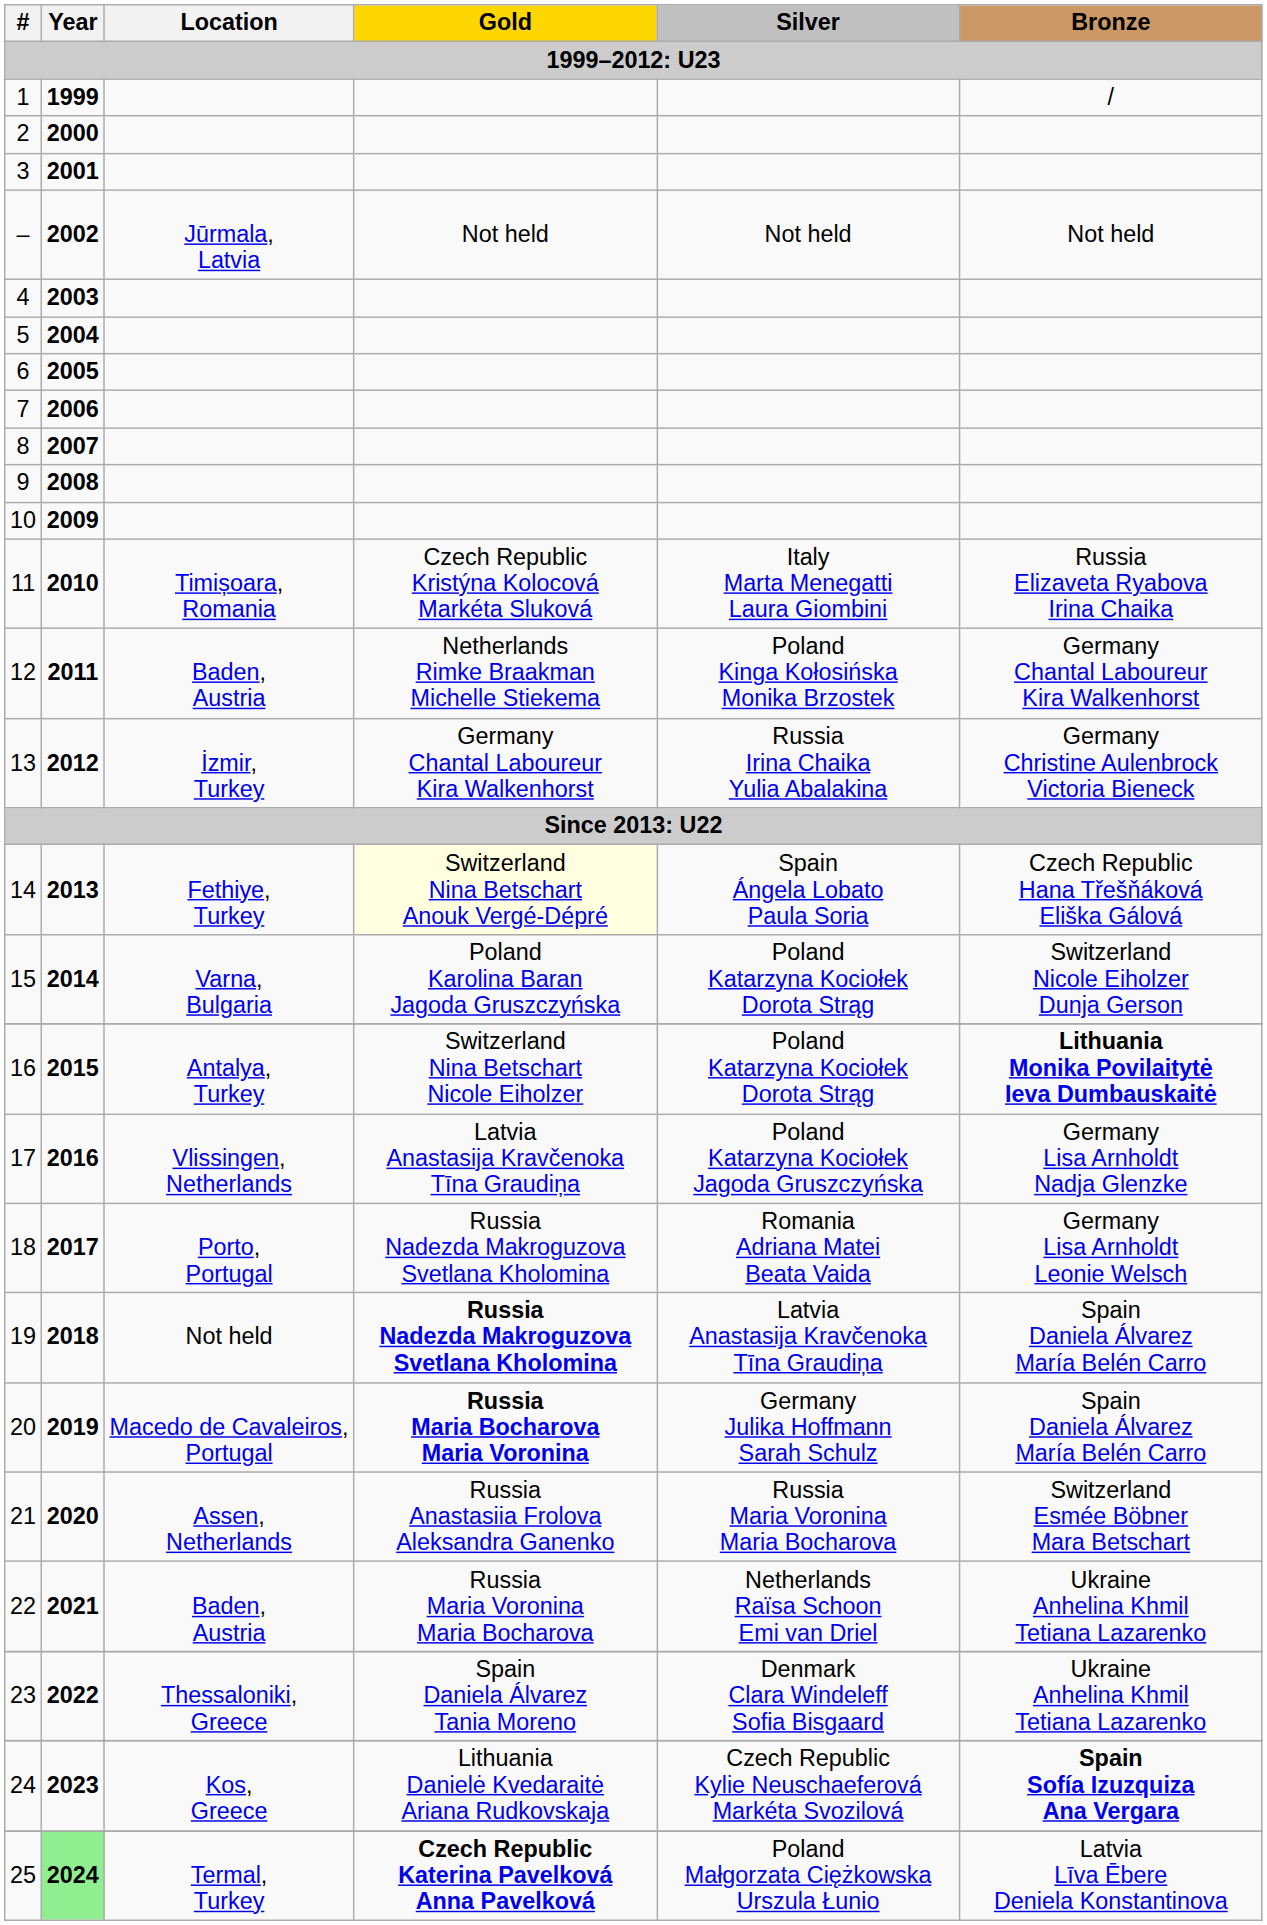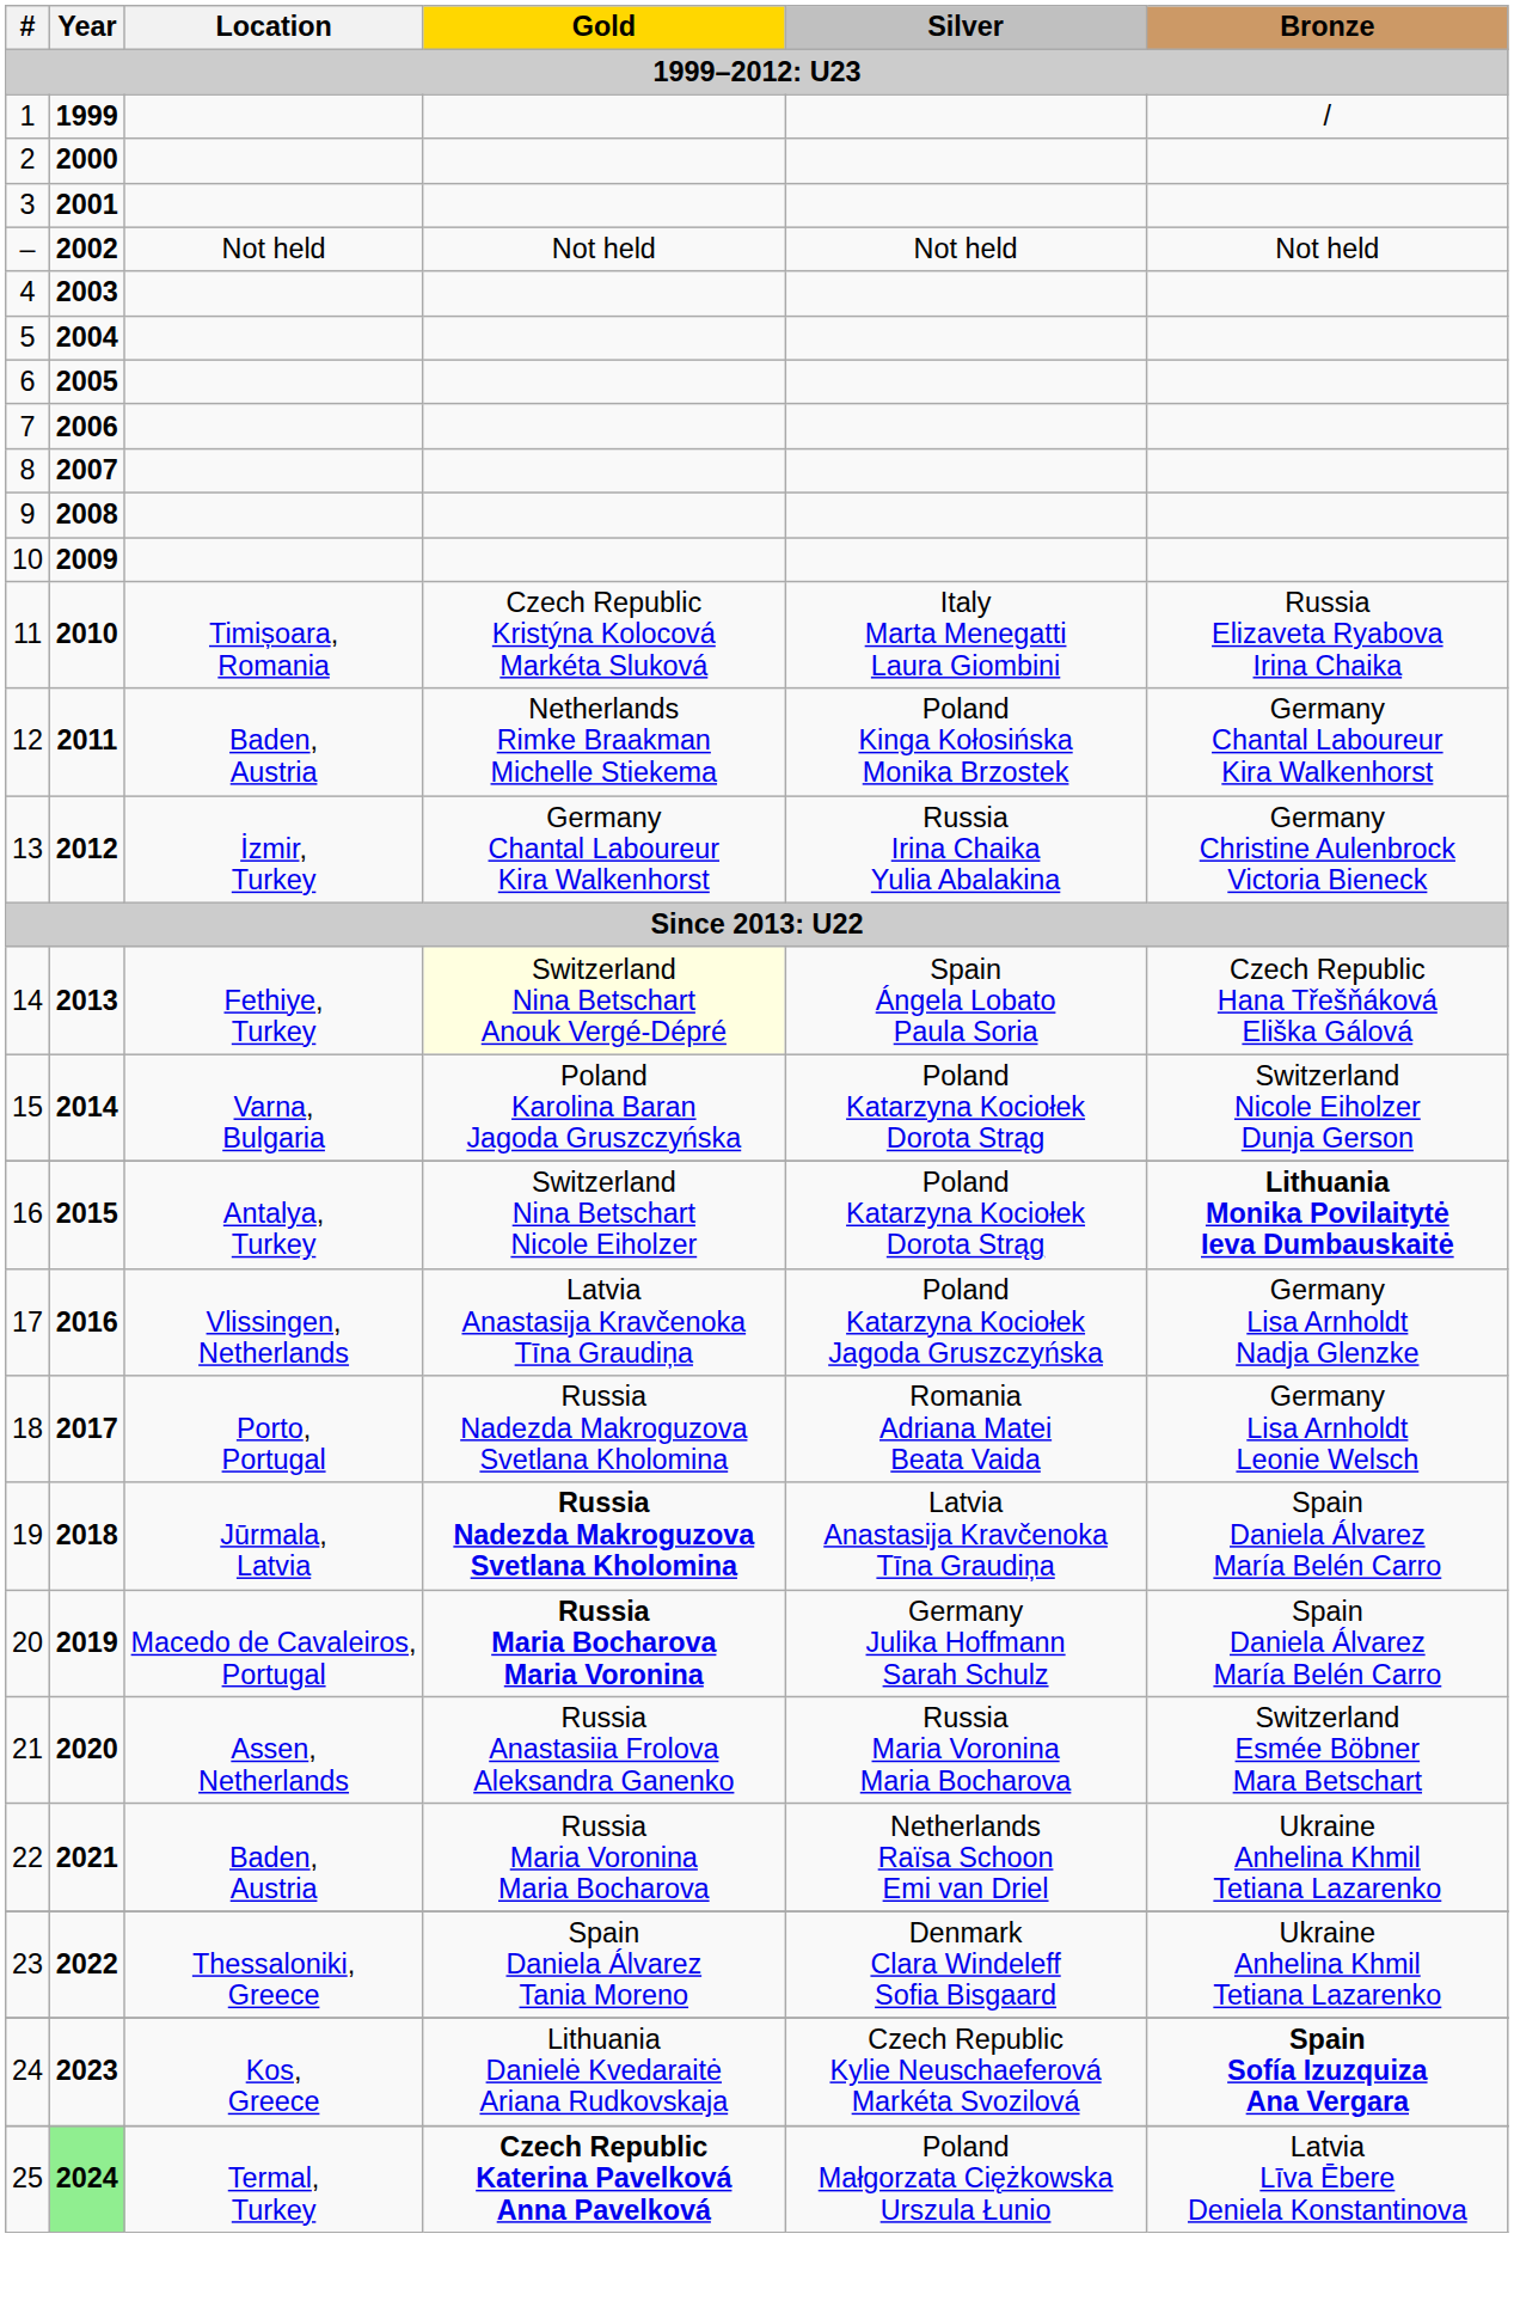 <table class="wikitable">
 <tr>
 <th>#</th>
 <th>Year</th>
 <th>Location</th>
 <th scope=col colspan=1 style="width:200px; background: gold;">Gold</th>
 <th scope=col colspan=1 style="width:200px; background: silver;">Silver</th>
 <th scope=col colspan=1 style="width:200px; background: #cc9966;">Bronze</th>
 </tr>
 <tr>
 <td colspan=6 bgcolor="#cccccc"align=center><strong>1999–2012: U23</strong></td>
 </tr>
 <tr align=center>
 <td>1</td>
 <td><strong>1999</strong></td>
 <td></td>
 <td></td>
 <td></td>
 <td>/</td>
 </tr>
 <tr align=center>
 <td>2</td>
 <td><strong>2000</strong></td>
 <td></td>
 <td></td>
 <td></td>
 <td></td>
 </tr>
 <tr align=center>
 <td>3</td>
 <td><strong>2001</strong></td>
 <td></td>
 <td></td>
 <td></td>
 <td></td>
 </tr>
 <tr align=center>
 <td>–</td>
 <td><strong>2002</strong></td>
-<td><br><a href='#'>Jūrmala</a>,<br><a href='#'>Latvia</a></td>
+<td>Not held</td>
 <td>Not held</td>
 <td>Not held</td>
 <td>Not held</td>
 </tr>
 <tr align=center>
 <td>4</td>
 <td><strong>2003</strong></td>
 <td></td>
 <td></td>
 <td></td>
 <td></td>
 </tr>
 <tr align=center>
 <td>5</td>
 <td><strong>2004</strong></td>
 <td></td>
 <td></td>
 <td></td>
 <td></td>
 </tr>
 <tr align=center>
 <td>6</td>
 <td><strong>2005</strong></td>
 <td></td>
 <td></td>
 <td></td>
 <td></td>
 </tr>
 <tr align=center>
 <td>7</td>
 <td><strong>2006</strong></td>
 <td></td>
 <td></td>
 <td></td>
 <td></td>
 </tr>
 <tr align=center>
 <td>8</td>
 <td><strong>2007</strong></td>
 <td></td>
 <td></td>
 <td></td>
 <td></td>
 </tr>
 <tr align=center>
 <td>9</td>
 <td><strong>2008</strong></td>
 <td></td>
 <td></td>
 <td></td>
 <td></td>
 </tr>
 <tr align=center>
 <td>10</td>
 <td><strong>2009</strong></td>
 <td></td>
 <td></td>
 <td></td>
 <td></td>
 </tr>
 <tr align=center>
 <td>11</td>
 <td><strong>2010</strong></td>
 <td><br><a href='#'>Timișoara</a>,<br><a href='#'>Romania</a></td>
 <td> Czech Republic<br><a href='#'>Kristýna Kolocová</a><br><a href='#'>Markéta Sluková</a></td>
 <td> Italy<br><a href='#'>Marta Menegatti</a><br><a href='#'>Laura Giombini</a></td>
 <td> Russia<br><a href='#'>Elizaveta Ryabova</a><br><a href='#'>Irina Chaika</a></td>
 </tr>
 <tr align=center>
 <td>12</td>
 <td><strong>2011</strong></td>
 <td><br><a href='#'>Baden</a>,<br><a href='#'>Austria</a></td>
 <td> Netherlands<br><a href='#'>Rimke Braakman</a><br><a href='#'>Michelle Stiekema</a></td>
 <td> Poland<br><a href='#'>Kinga Kołosińska</a><br><a href='#'>Monika Brzostek</a></td>
 <td> Germany<br><a href='#'>Chantal Laboureur</a><br><a href='#'>Kira Walkenhorst</a></td>
 </tr>
 <tr align=center>
 <td>13</td>
 <td><strong>2012</strong></td>
 <td><br><a href='#'>İzmir</a>,<br><a href='#'>Turkey</a></td>
 <td> Germany<br><a href='#'>Chantal Laboureur</a><br><a href='#'>Kira Walkenhorst</a></td>
 <td> Russia<br><a href='#'>Irina Chaika</a><br><a href='#'>Yulia Abalakina</a></td>
 <td> Germany<br><a href='#'>Christine Aulenbrock</a><br><a href='#'>Victoria Bieneck</a></td>
 </tr>
 <tr>
 <td colspan=6 bgcolor="#cccccc"align=center><strong>Since 2013: U22</strong></td>
 </tr>
 <tr align=center>
 <td>14</td>
 <td><strong>2013</strong></td>
 <td><br><a href='#'>Fethiye</a>,<br><a href='#'>Turkey</a></td>
 <td style="background: lightyellow;"> Switzerland<br><a href='#'>Nina Betschart</a><br><a href='#'>Anouk Vergé-Dépré</a></td>
 <td> Spain<br><a href='#'>Ángela Lobato</a><br><a href='#'>Paula Soria</a></td>
 <td> Czech Republic<br><a href='#'>Hana Třešňáková</a><br><a href='#'>Eliška Gálová</a></td>
 </tr>
 <tr align=center>
 <td>15</td>
 <td><strong>2014</strong></td>
 <td><br><a href='#'>Varna</a>,<br><a href='#'>Bulgaria</a></td>
 <td> Poland<br><a href='#'>Karolina Baran</a><br><a href='#'>Jagoda Gruszczyńska</a></td>
 <td> Poland<br><a href='#'>Katarzyna Kociołek</a><br><a href='#'>Dorota Strąg</a></td>
 <td> Switzerland<br><a href='#'>Nicole Eiholzer</a><br><a href='#'>Dunja Gerson</a></td>
 </tr>
 <tr>
 </tr>
 <tr align=center>
 <td>16</td>
 <td><strong>2015</strong></td>
 <td><br><a href='#'>Antalya</a>,<br><a href='#'>Turkey</a></td>
 <td> Switzerland<br><a href='#'>Nina Betschart</a><br><a href='#'>Nicole Eiholzer</a></td>
 <td> Poland<br><a href='#'>Katarzyna Kociołek</a><br><a href='#'>Dorota Strąg</a></td>
 <td><strong> Lithuania<br><a href='#'>Monika Povilaitytė</a><br><a href='#'>Ieva Dumbauskaitė</a></strong></td>
 </tr>
 <tr align=center>
 <td>17</td>
 <td><strong>2016</strong></td>
 <td><br><a href='#'>Vlissingen</a>,<br><a href='#'>Netherlands</a></td>
 <td> Latvia<br><a href='#'>Anastasija Kravčenoka</a><br><a href='#'>Tīna Graudiņa</a></td>
 <td> Poland<br><a href='#'>Katarzyna Kociołek</a><br><a href='#'>Jagoda Gruszczyńska</a></td>
 <td> Germany<br><a href='#'>Lisa Arnholdt</a><br><a href='#'>Nadja Glenzke</a></td>
 </tr>
 <tr align=center>
 <td>18</td>
 <td><strong>2017</strong></td>
 <td><br><a href='#'>Porto</a>,<br><a href='#'>Portugal</a></td>
 <td> Russia<br><a href='#'>Nadezda Makroguzova</a><br><a href='#'>Svetlana Kholomina</a></td>
 <td> Romania<br><a href='#'>Adriana Matei</a><br><a href='#'>Beata Vaida</a></td>
 <td> Germany<br><a href='#'>Lisa Arnholdt</a><br><a href='#'>Leonie Welsch</a></td>
 </tr>
 <tr align=center>
 <td>19</td>
 <td><strong>2018</strong></td>
-<td>Not held</td>
+<td><br><a href='#'>Jūrmala</a>,<br><a href='#'>Latvia</a></td>
 <td><strong> Russia<br><a href='#'>Nadezda Makroguzova</a><br><a href='#'>Svetlana Kholomina</a></strong></td>
 <td> Latvia<br><a href='#'>Anastasija Kravčenoka</a><br><a href='#'>Tīna Graudiņa</a></td>
 <td> Spain<br><a href='#'>Daniela Álvarez</a><br><a href='#'>María Belén Carro</a></td>
 </tr>
 <tr align=center>
 <td>20</td>
 <td><strong>2019</strong></td>
 <td><br><a href='#'>Macedo de Cavaleiros</a>,<br><a href='#'>Portugal</a></td>
 <td><strong> Russia<br><a href='#'>Maria Bocharova</a><br><a href='#'>Maria Voronina</a></strong></td>
 <td> Germany<br><a href='#'>Julika Hoffmann</a><br><a href='#'>Sarah Schulz</a></td>
 <td> Spain<br><a href='#'>Daniela Álvarez</a><br><a href='#'>María Belén Carro</a></td>
 </tr>
 <tr align=center>
 <td>21</td>
 <td><strong>2020</strong></td>
 <td><br><a href='#'>Assen</a>,<br><a href='#'>Netherlands</a></td>
 <td> Russia<br><a href='#'>Anastasiia Frolova</a><br><a href='#'>Aleksandra Ganenko</a></td>
 <td> Russia<br><a href='#'>Maria Voronina</a><br><a href='#'>Maria Bocharova</a></td>
 <td> Switzerland<br><a href='#'>Esmée Böbner</a><br><a href='#'>Mara Betschart</a></td>
 </tr>
 <tr align=center>
 <td>22</td>
 <td><strong>2021</strong></td>
 <td><br><a href='#'>Baden</a>,<br><a href='#'>Austria</a></td>
 <td> Russia<br><a href='#'>Maria Voronina</a><br><a href='#'>Maria Bocharova</a></td>
 <td> Netherlands<br><a href='#'>Raïsa Schoon</a><br><a href='#'>Emi van Driel</a></td>
 <td> Ukraine<br><a href='#'>Anhelina Khmil</a><br><a href='#'>Tetiana Lazarenko</a></td>
 </tr>
 <tr>
 </tr>
 <tr align=center>
 <td>23</td>
 <td><strong>2022</strong></td>
 <td><br><a href='#'>Thessaloniki</a>,<br><a href='#'>Greece</a></td>
 <td> Spain<br><a href='#'>Daniela Álvarez</a><br><a href='#'>Tania Moreno</a></td>
 <td> Denmark<br><a href='#'>Clara Windeleff</a><br><a href='#'>Sofia Bisgaard</a></td>
 <td> Ukraine<br><a href='#'>Anhelina Khmil</a><br><a href='#'>Tetiana Lazarenko</a></td>
 </tr>
 <tr>
 </tr>
 <tr align=center>
 <td>24</td>
 <td><strong>2023</strong></td>
 <td><br><a href='#'>Kos</a>,<br><a href='#'>Greece</a></td>
 <td> Lithuania<br><a href='#'>Danielė Kvedaraitė</a><br><a href='#'>Ariana Rudkovskaja</a></td>
 <td> Czech Republic<br><a href='#'>Kylie Neuschaeferová</a><br><a href='#'>Markéta Svozilová</a></td>
 <td><strong> Spain<br><a href='#'>Sofía Izuzquiza</a><br><a href='#'>Ana Vergara</a></strong></td>
 </tr>
 <tr>
 </tr>
 <tr align=center>
 <td>25</td>
 <td style="background: lightgreen;"><strong>2024</strong></td>
 <td><br><a href='#'>Termal</a>,<br><a href='#'>Turkey</a></td>
 <td><strong> Czech Republic<br><a href='#'>Katerina Pavelková</a><br><a href='#'>Anna Pavelková</a></strong></td>
 <td> Poland<br><a href='#'>Małgorzata Ciężkowska</a><br><a href='#'>Urszula Łunio</a></td>
 <td> Latvia<br><a href='#'>Līva Ēbere</a><br><a href='#'>Deniela Konstantinova</a></td>
 </tr>
 </table>
